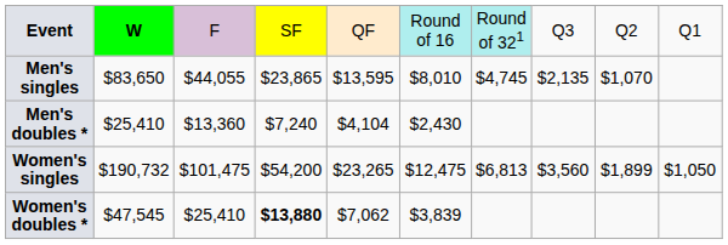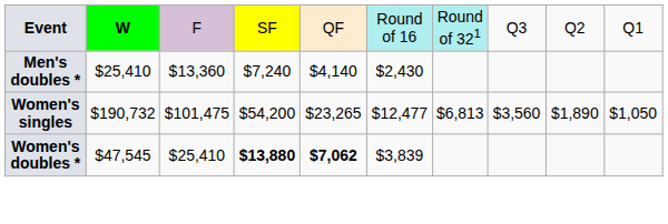 <table class=wikitable style=font-size:90%;text-align:center>
 <tr>
 <td style="width:130px; background:#dfe2e9;"><strong>Event</strong></td>
 <td style="width:80px; background:lime;"><strong>W</strong></td>
 <td style="width:85px; background:thistle;">F</td>
 <td style="width:85px; background:#ff0;">SF</td>
 <td style="width:85px; background:#ffebcd;">QF</td>
 <td style="width:85px; background:#afeeee;">Round of 16</td>
 <td style="background:#afeeee;">Round of 32<sup>1</sup></td>
 <td width=85>Q3</td>
 <td width=85>Q2</td>
 <td width=85>Q1</td>
 </tr>
 <tr>
-<td style="background:#dfe2e9;"><strong>Men's singles</strong></td>
-<td>$83,650</td>
-<td>$44,055</td>
-<td>$23,865</td>
-<td>$13,595</td>
-<td>$8,010</td>
-<td>$4,745</td>
-<td>$2,135</td>
-<td>$1,070</td>
-<td></td>
-</tr>
-<tr>
 <td style="background:#dfe2e9;"><strong>Men's doubles *</strong></td>
 <td>$25,410</td>
 <td>$13,360</td>
 <td>$7,240</td>
-<td>$4,104</td>
+<td>$4,140</td>
 <td>$2,430</td>
 <td></td>
 <td></td>
 <td></td>
 <td></td>
 </tr>
 <tr>
 <td style="background:#dfe2e9;"><strong>Women's singles</strong></td>
 <td>$190,732</td>
 <td>$101,475</td>
 <td>$54,200</td>
 <td>$23,265</td>
-<td>$12,475</td>
+<td>$12,477</td>
 <td>$6,813</td>
 <td>$3,560</td>
-<td>$1,899</td>
+<td>$1,890</td>
 <td>$1,050</td>
 </tr>
 <tr>
 <td style="background:#dfe2e9;"><strong>Women's doubles *</strong></td>
 <td>$47,545</td>
 <td>$25,410</td>
 <td><strong>$13,880</strong></td>
-<td>$7,062</td>
+<td><strong>$7,062</strong></td>
 <td>$3,839</td>
 <td></td>
 <td></td>
 <td></td>
 <td></td>
 </tr>
 </table>
